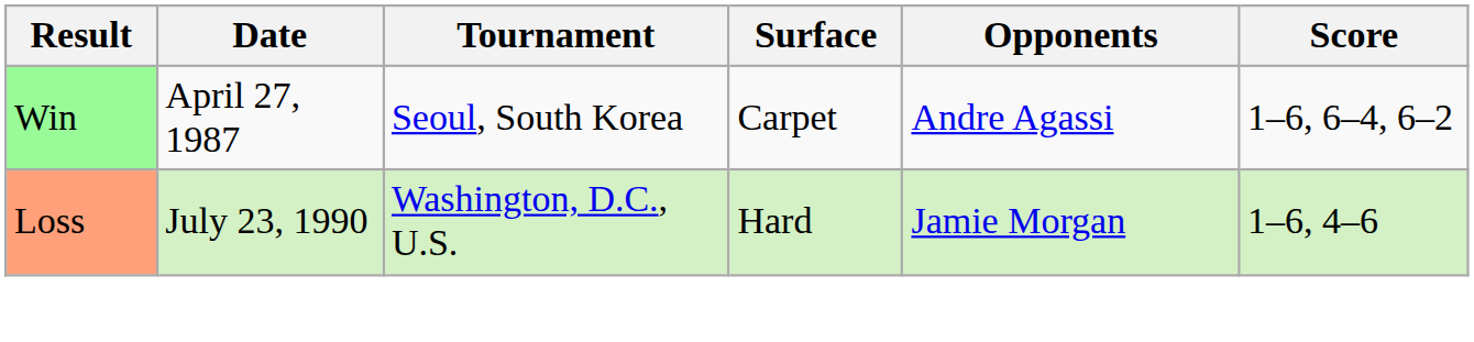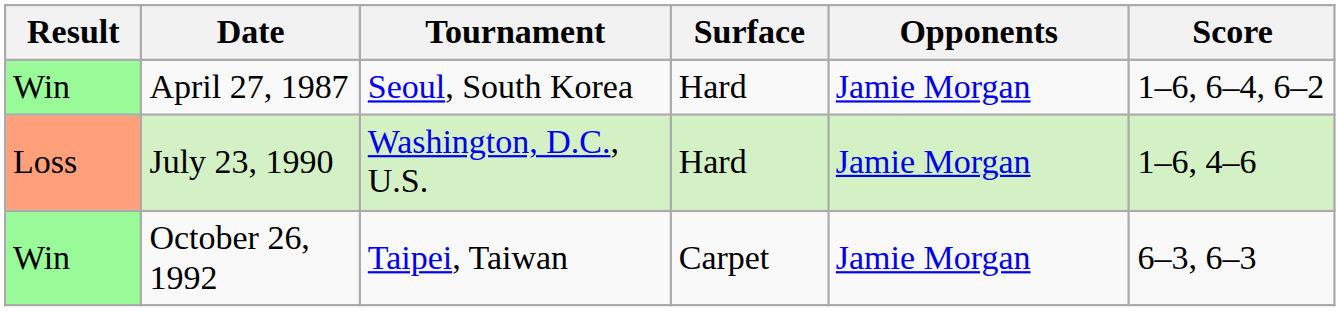 <table class=wikitable style=font-size:97%>
 <tr>
 <th width=65>Result</th>
 <th width=125>Date</th>
 <th width=175>Tournament</th>
 <th width=75>Surface</th>
 <th width=175>Opponents</th>
 <th width=125>Score</th>
 </tr>
 <tr>
 <td bgcolor=98FB98>Win</td>
 <td>April 27, 1987</td>
 <td><a href='#'>Seoul</a>, South Korea</td>
-<td>Carpet</td>
-<td> <a href='#'>Andre Agassi</a></td>
+<td>Hard</td>
+<td> <a href='#'>Jamie Morgan</a></td>
 <td>1–6, 6–4, 6–2</td>
 </tr>
 <tr bgcolor="#d4f1c5">
 <td bgcolor=FFA07A>Loss</td>
 <td>July 23, 1990</td>
 <td><a href='#'>Washington, D.C.</a>, U.S.</td>
 <td>Hard</td>
 <td> <a href='#'>Jamie Morgan</a></td>
 <td>1–6, 4–6</td>
 </tr>
+<tr>
+<td bgcolor=98FB98>Win</td>
+<td>October 26, 1992</td>
+<td><a href='#'>Taipei</a>, Taiwan</td>
+<td>Carpet</td>
+<td> <a href='#'>Jamie Morgan</a></td>
+<td>6–3, 6–3</td>
+</tr>
 </table>
